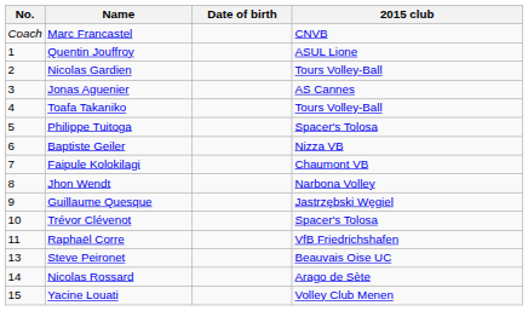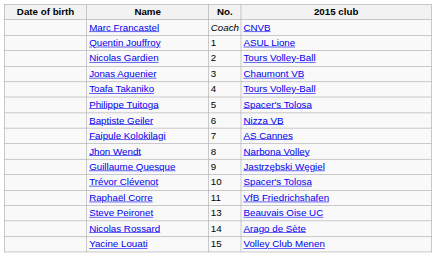 <table class=wikitable sortable style=font-size:100%; text-align:center;>
 <tr>
+<th style=width:8em>Date of birth</th>
+<th style=width:12em>Name</th>
 <th>No.</th>
-<th style=width:12em>Name</th>
-<th style=width:8em>Date of birth</th>
 <th style=width:19em>2015 club</th>
 </tr>
 <tr>
+<td></td>
+<td><a href='#'>Marc Francastel</a></td>
 <td><em>Coach</em></td>
-<td><a href='#'>Marc Francastel</a></td>
-<td></td>
 <td> <a href='#'>CNVB</a></td>
 </tr>
 <tr>
+<td></td>
+<td><a href='#'>Quentin Jouffroy</a></td>
 <td>1</td>
-<td><a href='#'>Quentin Jouffroy</a></td>
-<td></td>
 <td> <a href='#'>ASUL Lione</a></td>
 </tr>
 <tr>
+<td></td>
+<td><a href='#'>Nicolas Gardien</a></td>
 <td>2</td>
-<td><a href='#'>Nicolas Gardien</a></td>
-<td></td>
 <td> <a href='#'>Tours Volley-Ball</a></td>
 </tr>
 <tr>
+<td></td>
+<td><a href='#'>Jonas Aguenier</a></td>
 <td>3</td>
-<td><a href='#'>Jonas Aguenier</a></td>
+<td> <a href='#'>Chaumont VB</a></td>
+</tr>
+<tr>
 <td></td>
+<td><a href='#'>Toafa Takaniko</a></td>
+<td>4</td>
+<td> <a href='#'>Tours Volley-Ball</a></td>
+</tr>
+<tr>
+<td></td>
+<td><a href='#'>Philippe Tuitoga</a></td>
+<td>5</td>
+<td> <a href='#'>Spacer's Tolosa</a></td>
+</tr>
+<tr>
+<td></td>
+<td><a href='#'>Baptiste Geiler</a></td>
+<td>6</td>
+<td> <a href='#'>Nizza VB</a></td>
+</tr>
+<tr>
+<td></td>
+<td><a href='#'>Faipule Kolokilagi</a></td>
+<td>7</td>
 <td> <a href='#'>AS Cannes</a></td>
 </tr>
 <tr>
-<td>4</td>
-<td><a href='#'>Toafa Takaniko</a></td>
 <td></td>
-<td> <a href='#'>Tours Volley-Ball</a></td>
+<td><a href='#'>Jhon Wendt</a></td>
+<td>8</td>
+<td> <a href='#'>Narbona Volley</a></td>
 </tr>
 <tr>
-<td>5</td>
-<td><a href='#'>Philippe Tuitoga</a></td>
 <td></td>
+<td><a href='#'>Guillaume Quesque</a></td>
+<td>9</td>
+<td> <a href='#'>Jastrzębski Węgiel</a></td>
+</tr>
+<tr>
+<td></td>
+<td><a href='#'>Trévor Clévenot</a></td>
+<td>10</td>
 <td> <a href='#'>Spacer's Tolosa</a></td>
 </tr>
 <tr>
-<td>6</td>
-<td><a href='#'>Baptiste Geiler</a></td>
 <td></td>
-<td> <a href='#'>Nizza VB</a></td>
-</tr>
-<tr>
-<td>7</td>
-<td><a href='#'>Faipule Kolokilagi</a></td>
-<td></td>
-<td> <a href='#'>Chaumont VB</a></td>
-</tr>
-<tr>
-<td>8</td>
-<td><a href='#'>Jhon Wendt</a></td>
-<td></td>
-<td> <a href='#'>Narbona Volley</a></td>
-</tr>
-<tr>
-<td>9</td>
-<td><a href='#'>Guillaume Quesque</a></td>
-<td></td>
-<td> <a href='#'>Jastrzębski Węgiel</a></td>
-</tr>
-<tr>
-<td>10</td>
-<td><a href='#'>Trévor Clévenot</a></td>
-<td></td>
-<td> <a href='#'>Spacer's Tolosa</a></td>
-</tr>
-<tr>
+<td><a href='#'>Raphaël Corre</a></td>
 <td>11</td>
-<td><a href='#'>Raphaël Corre</a></td>
-<td></td>
 <td> <a href='#'>VfB Friedrichshafen</a></td>
 </tr>
 <tr>
+<td></td>
+<td><a href='#'>Steve Peironet</a></td>
 <td>13</td>
-<td><a href='#'>Steve Peironet</a></td>
-<td></td>
 <td> <a href='#'>Beauvais Oise UC</a></td>
 </tr>
 <tr>
+<td></td>
+<td><a href='#'>Nicolas Rossard</a></td>
 <td>14</td>
-<td><a href='#'>Nicolas Rossard</a></td>
-<td></td>
 <td> <a href='#'>Arago de Sète</a></td>
 </tr>
 <tr>
+<td></td>
+<td><a href='#'>Yacine Louati</a></td>
 <td>15</td>
-<td><a href='#'>Yacine Louati</a></td>
-<td></td>
 <td> <a href='#'>Volley Club Menen</a></td>
 </tr>
 </table>
